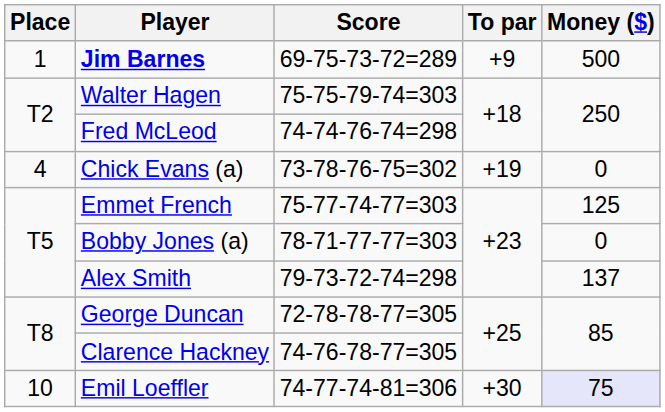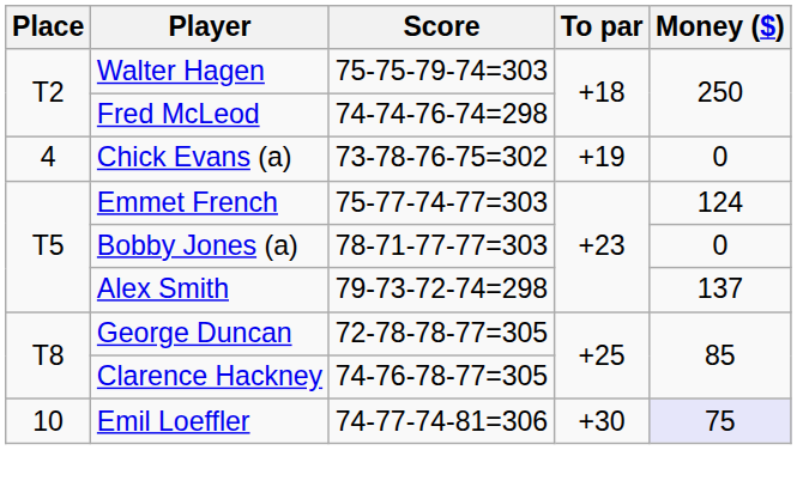 <table class=wikitable>
 <tr>
 <th>Place</th>
 <th>Player</th>
 <th>Score</th>
 <th>To par</th>
 <th>Money (<a href='#'>$</a>)</th>
-</tr>
-<tr>
-<td align=center>1</td>
-<td> <strong><a href='#'>Jim Barnes</a></strong></td>
-<td>69-75-73-72=289</td>
-<td align=center>+9</td>
-<td align=center>500</td>
 </tr>
 <tr>
 <td rowspan=2 align=center>T2</td>
 <td> <a href='#'>Walter Hagen</a></td>
 <td>75-75-79-74=303</td>
 <td rowspan=2 align=center>+18</td>
 <td rowspan=2 align=center>250</td>
 </tr>
 <tr>
 <td> <a href='#'>Fred McLeod</a></td>
 <td>74-74-76-74=298</td>
 </tr>
 <tr>
 <td align=center>4</td>
 <td> <a href='#'>Chick Evans</a> (a)</td>
 <td>73-78-76-75=302</td>
 <td align=center>+19</td>
 <td align=center>0</td>
 </tr>
 <tr>
 <td rowspan=3 align=center>T5</td>
 <td> <a href='#'>Emmet French</a></td>
 <td>75-77-74-77=303</td>
 <td rowspan=3 align=center>+23</td>
-<td align=center>125</td>
+<td align=center>124</td>
 </tr>
 <tr>
 <td> <a href='#'>Bobby Jones</a> (a)</td>
 <td>78-71-77-77=303</td>
 <td align=center>0</td>
 </tr>
 <tr>
 <td> <a href='#'>Alex Smith</a></td>
 <td>79-73-72-74=298</td>
 <td align=center>137</td>
 </tr>
 <tr>
 <td rowspan=2 align=center>T8</td>
 <td> <a href='#'>George Duncan</a></td>
 <td>72-78-78-77=305</td>
 <td rowspan=2 align=center>+25</td>
 <td rowspan=2 align=center>85</td>
 </tr>
 <tr>
 <td> <a href='#'>Clarence Hackney</a></td>
 <td>74-76-78-77=305</td>
 </tr>
 <tr>
 <td align=center>10</td>
 <td> <a href='#'>Emil Loeffler</a></td>
 <td>74-77-74-81=306</td>
 <td align=center>+30</td>
 <td align=center style="background: lavender;">75</td>
 </tr>
 </table>
